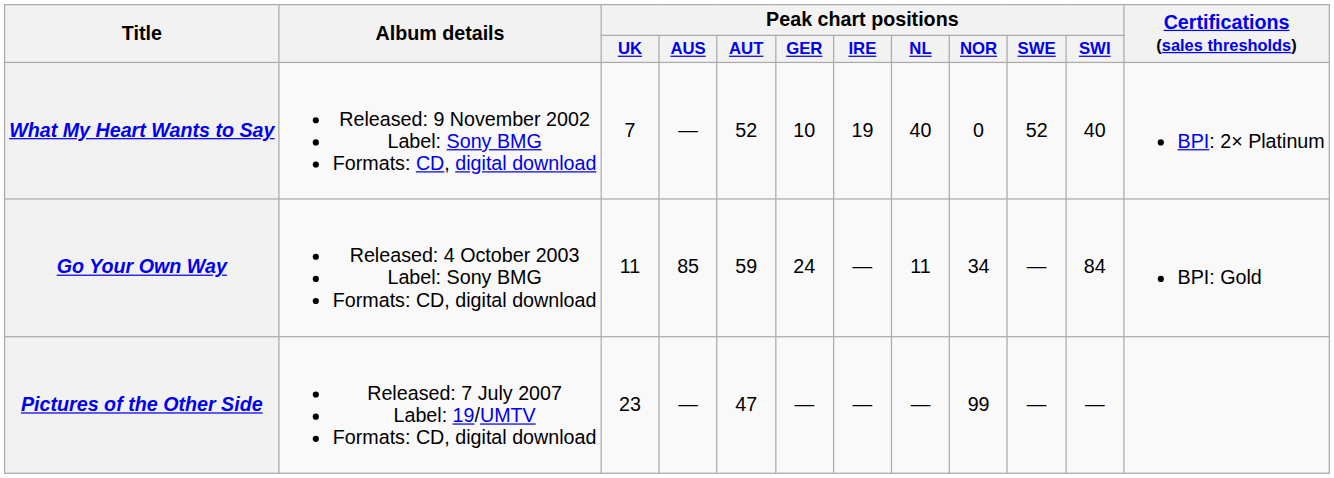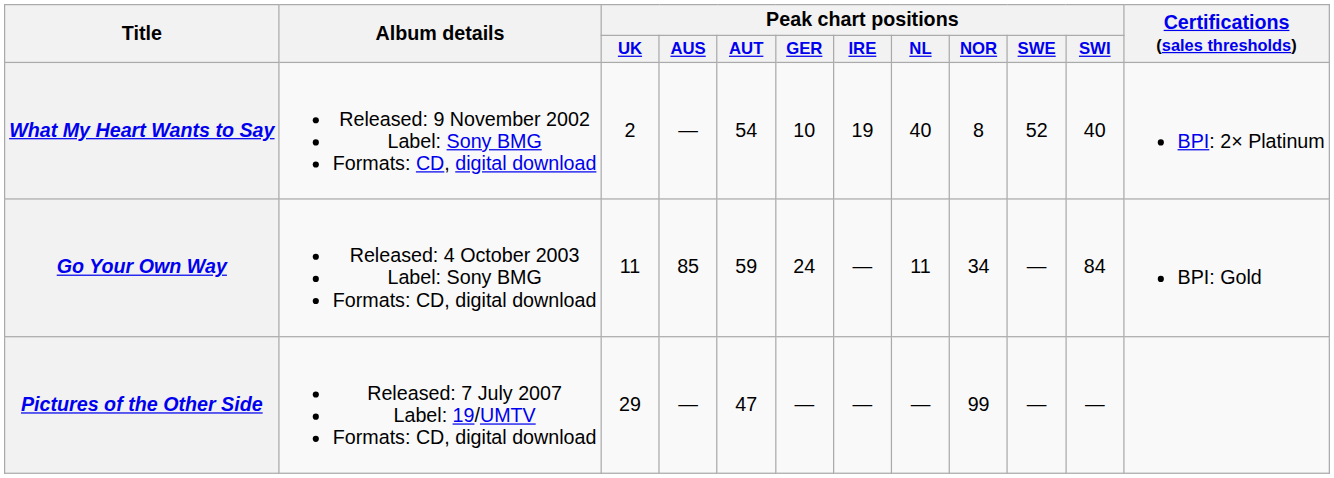 <table class="wikitable plainrowheaders" style=text-align:center;>
 <tr>
 <th scope="col" rowspan="2">Title</th>
 <th scope="col" rowspan="2">Album details</th>
 <th scope="col" colspan="9">Peak chart positions</th>
 <th scope="col" rowspan="2"><a href='#'>Certifications</a><br><small>(<a href='#'>sales thresholds</a>)</small></th>
 </tr>
 <tr>
 <th style="width:3em;font-size:85%"><a href='#'>UK</a><br></th>
 <th style="width:3em;font-size:85%"><a href='#'>AUS</a><br></th>
 <th style="width:3em;font-size:85%"><a href='#'>AUT</a><br></th>
 <th style="width:3em;font-size:85%"><a href='#'>GER</a><br></th>
 <th style="width:3em;font-size:85%"><a href='#'>IRE</a><br></th>
 <th style="width:3em;font-size:85%"><a href='#'>NL</a><br></th>
 <th style="width:3em;font-size:85%"><a href='#'>NOR</a><br></th>
 <th style="width:3em;font-size:85%"><a href='#'>SWE</a><br></th>
 <th style="width:3em;font-size:85%"><a href='#'>SWI</a><br></th>
 </tr>
 <tr>
 <th scope="row"><em><a href='#'>What My Heart Wants to Say</a></em></th>
 <td><br><ul><li>Released: 9 November 2002</li><li>Label: <a href='#'>Sony BMG</a></li><li>Formats: <a href='#'>CD</a>, <a href='#'>digital download</a></li></ul></td>
-<td>7</td>
+<td>2</td>
 <td>—</td>
-<td>52</td>
+<td>54</td>
 <td>10</td>
 <td>19</td>
 <td>40</td>
-<td>0</td>
+<td>8</td>
 <td>52</td>
 <td>40</td>
 <td align="left"><br><ul><li><a href='#'>BPI</a>: 2× Platinum</li></ul></td>
 </tr>
 <tr>
 <th scope="row"><em><a href='#'>Go Your Own Way</a></em></th>
 <td><br><ul><li>Released: 4 October 2003</li><li>Label: Sony BMG</li><li>Formats: CD, digital download</li></ul></td>
 <td>11</td>
 <td>85</td>
 <td>59</td>
 <td>24</td>
 <td>—</td>
 <td>11</td>
 <td>34</td>
 <td>—</td>
 <td>84</td>
 <td align="left"><br><ul><li>BPI: Gold</li></ul></td>
 </tr>
 <tr>
 <th scope="row"><em><a href='#'>Pictures of the Other Side</a></em></th>
 <td><br><ul><li>Released: 7 July 2007</li><li>Label: <a href='#'>19</a>/<a href='#'>UMTV</a></li><li>Formats: CD, digital download</li></ul></td>
-<td>23</td>
+<td>29</td>
 <td>—</td>
 <td>47</td>
 <td>—</td>
 <td>—</td>
 <td>—</td>
 <td>99</td>
 <td>—</td>
 <td>—</td>
 <td></td>
 </tr>
 </table>
